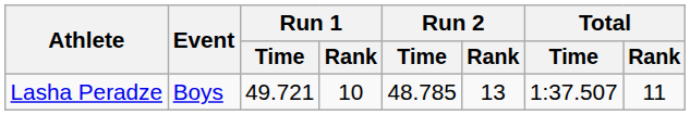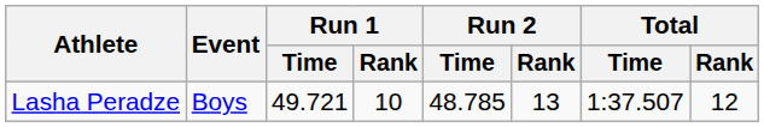 <table class="wikitable" style="font-size:90%">
 <tr>
 <th rowspan="2">Athlete</th>
 <th rowspan="2">Event</th>
 <th colspan="2">Run 1</th>
 <th colspan="2">Run 2</th>
 <th colspan="2">Total</th>
 </tr>
 <tr style="font-size:95%">
 <th>Time</th>
 <th>Rank</th>
 <th>Time</th>
 <th>Rank</th>
 <th>Time</th>
 <th>Rank</th>
 </tr>
 <tr align=center>
 <td align=left><a href='#'>Lasha Peradze</a></td>
 <td align=left><a href='#'>Boys</a></td>
 <td>49.721</td>
 <td>10</td>
 <td>48.785</td>
 <td>13</td>
 <td>1:37.507</td>
-<td>11</td>
+<td>12</td>
 </tr>
 </table>
